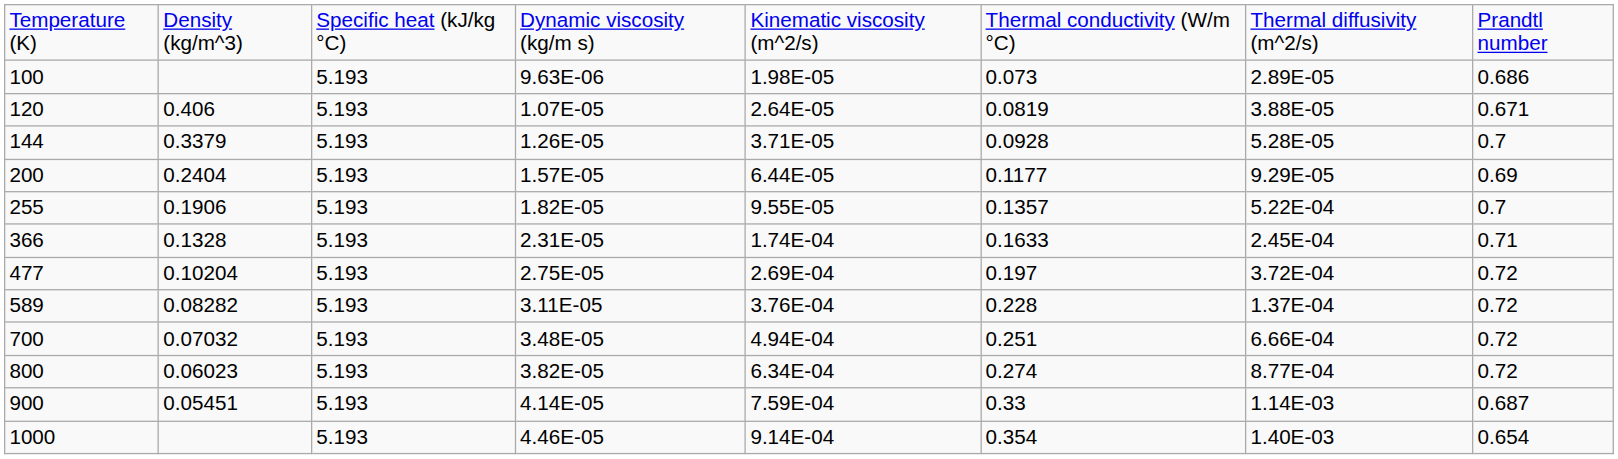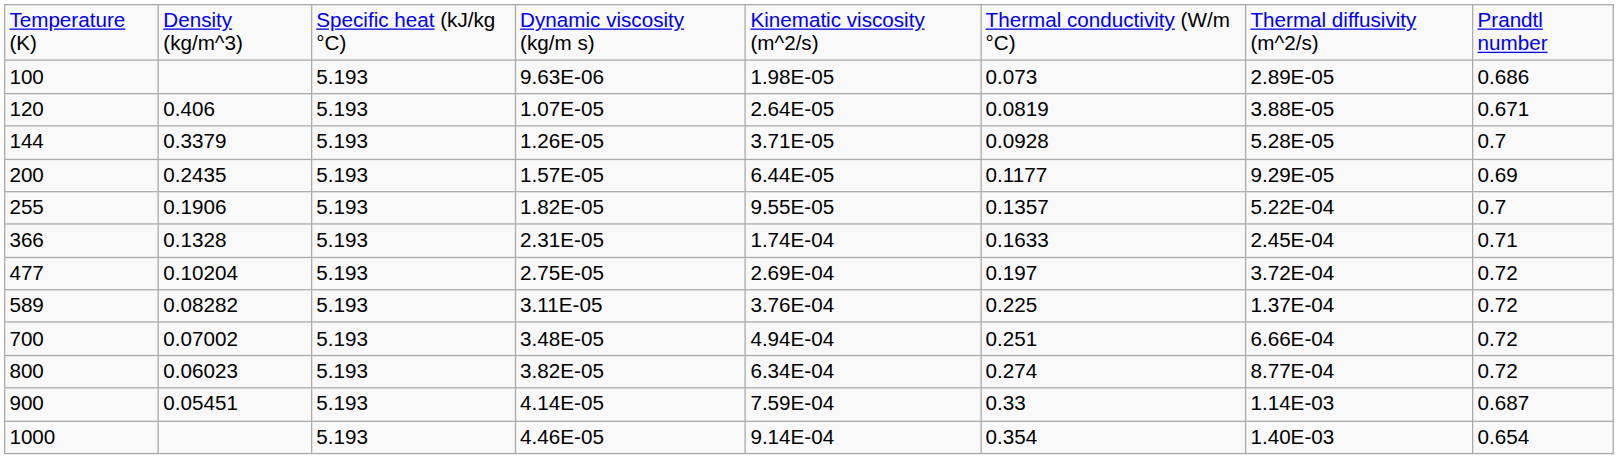 <table class="wikitable mw-collapsible mw-collapsed">
 <tr>
 <td><a href='#'>Temperature</a> (K)</td>
 <td><a href='#'>Density</a> (kg/m^3)</td>
 <td><a href='#'>Specific heat</a> (kJ/kg °C)</td>
 <td><a href='#'>Dynamic viscosity</a> (kg/m s)</td>
 <td><a href='#'>Kinematic viscosity</a> (m^2/s)</td>
 <td><a href='#'>Thermal conductivity</a> (W/m °C)</td>
 <td><a href='#'>Thermal diffusivity</a> (m^2/s)</td>
 <td><a href='#'>Prandtl number</a></td>
 </tr>
 <tr>
 <td>100</td>
 <td></td>
 <td>5.193</td>
 <td>9.63E-06</td>
 <td>1.98E-05</td>
 <td>0.073</td>
 <td>2.89E-05</td>
 <td>0.686</td>
 </tr>
 <tr>
 <td>120</td>
 <td>0.406</td>
 <td>5.193</td>
 <td>1.07E-05</td>
 <td>2.64E-05</td>
 <td>0.0819</td>
 <td>3.88E-05</td>
 <td>0.671</td>
 </tr>
 <tr>
 <td>144</td>
 <td>0.3379</td>
 <td>5.193</td>
 <td>1.26E-05</td>
 <td>3.71E-05</td>
 <td>0.0928</td>
 <td>5.28E-05</td>
 <td>0.7</td>
 </tr>
 <tr>
 <td>200</td>
-<td>0.2404</td>
+<td>0.2435</td>
 <td>5.193</td>
 <td>1.57E-05</td>
 <td>6.44E-05</td>
 <td>0.1177</td>
 <td>9.29E-05</td>
 <td>0.69</td>
 </tr>
 <tr>
 <td>255</td>
 <td>0.1906</td>
 <td>5.193</td>
 <td>1.82E-05</td>
 <td>9.55E-05</td>
 <td>0.1357</td>
 <td>5.22E-04</td>
 <td>0.7</td>
 </tr>
 <tr>
 <td>366</td>
 <td>0.1328</td>
 <td>5.193</td>
 <td>2.31E-05</td>
 <td>1.74E-04</td>
 <td>0.1633</td>
 <td>2.45E-04</td>
 <td>0.71</td>
 </tr>
 <tr>
 <td>477</td>
 <td>0.10204</td>
 <td>5.193</td>
 <td>2.75E-05</td>
 <td>2.69E-04</td>
 <td>0.197</td>
 <td>3.72E-04</td>
 <td>0.72</td>
 </tr>
 <tr>
 <td>589</td>
 <td>0.08282</td>
 <td>5.193</td>
 <td>3.11E-05</td>
 <td>3.76E-04</td>
-<td>0.228</td>
+<td>0.225</td>
 <td>1.37E-04</td>
 <td>0.72</td>
 </tr>
 <tr>
 <td>700</td>
-<td>0.07032</td>
+<td>0.07002</td>
 <td>5.193</td>
 <td>3.48E-05</td>
 <td>4.94E-04</td>
 <td>0.251</td>
 <td>6.66E-04</td>
 <td>0.72</td>
 </tr>
 <tr>
 <td>800</td>
 <td>0.06023</td>
 <td>5.193</td>
 <td>3.82E-05</td>
 <td>6.34E-04</td>
 <td>0.274</td>
 <td>8.77E-04</td>
 <td>0.72</td>
 </tr>
 <tr>
 <td>900</td>
 <td>0.05451</td>
 <td>5.193</td>
 <td>4.14E-05</td>
 <td>7.59E-04</td>
 <td>0.33</td>
 <td>1.14E-03</td>
 <td>0.687</td>
 </tr>
 <tr>
 <td>1000</td>
 <td></td>
 <td>5.193</td>
 <td>4.46E-05</td>
 <td>9.14E-04</td>
 <td>0.354</td>
 <td>1.40E-03</td>
 <td>0.654</td>
 </tr>
 </table>
